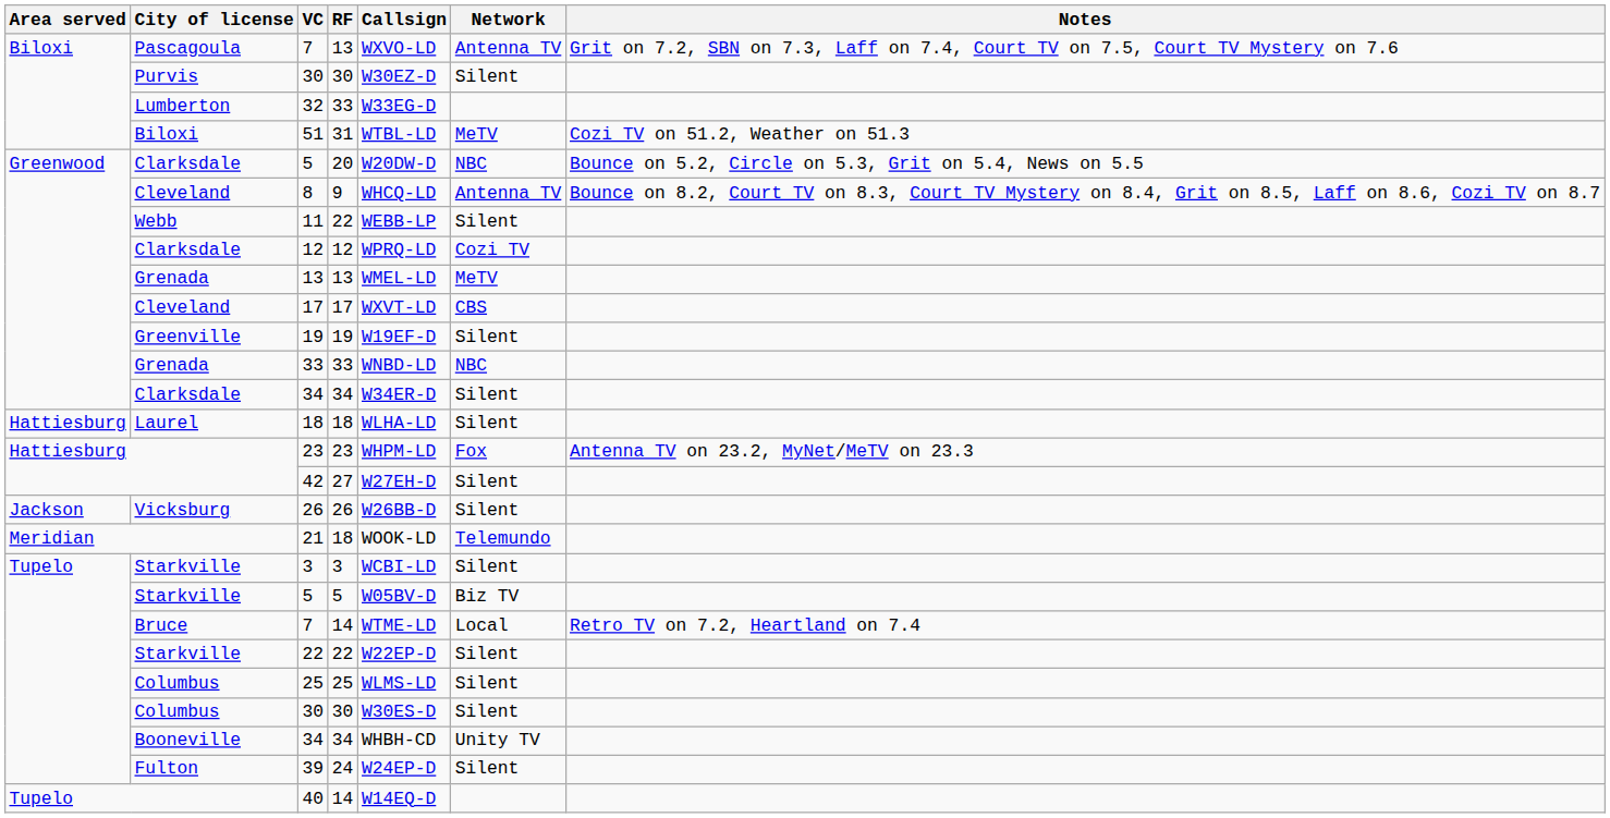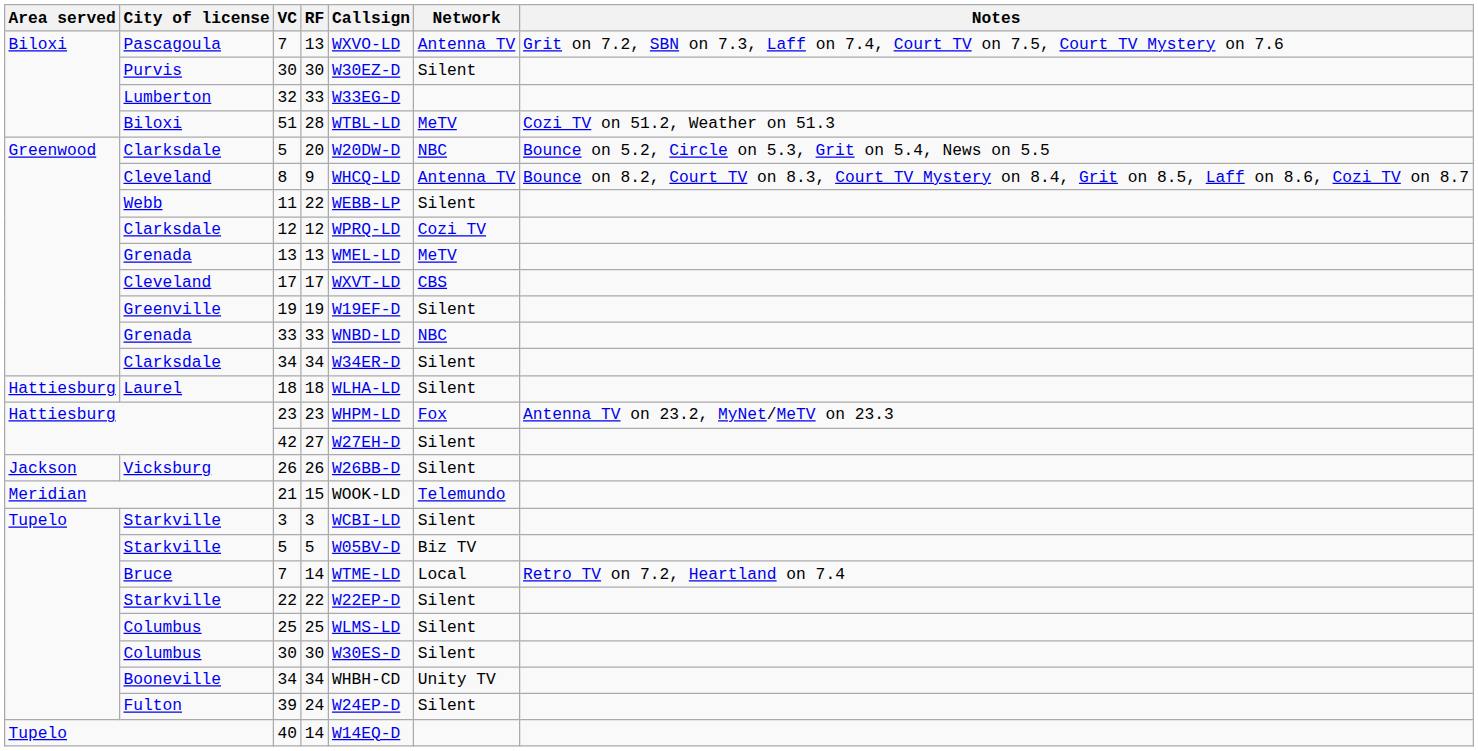 <table class="sortable wikitable" style="margin: 1em 1em 1em 0; background: #f9f9f9;">
 <tr>
 <th>Area served</th>
 <th>City of license</th>
 <th>VC</th>
 <th>RF</th>
 <th>Callsign</th>
 <th>Network</th>
 <th class="unsortable">Notes</th>
 </tr>
 <tr style="vertical-align: top; text-align: left;">
 <td rowspan="4"><a href='#'>Biloxi</a></td>
 <td><a href='#'>Pascagoula</a></td>
 <td>7</td>
 <td>13</td>
 <td><a href='#'>WXVO-LD</a></td>
 <td><a href='#'>Antenna TV</a></td>
 <td><a href='#'>Grit</a> on 7.2, <a href='#'>SBN</a> on 7.3, <a href='#'>Laff</a> on 7.4, <a href='#'>Court TV</a> on 7.5, <a href='#'>Court TV Mystery</a> on 7.6</td>
 </tr>
 <tr style="vertical-align: top; text-align: left;">
 <td><a href='#'>Purvis</a></td>
 <td>30</td>
 <td>30</td>
 <td><a href='#'>W30EZ-D</a></td>
 <td>Silent</td>
 <td></td>
 </tr>
 <tr style="vertical-align: top; text-align: left;">
 <td><a href='#'>Lumberton</a></td>
 <td>32</td>
 <td>33</td>
 <td><a href='#'>W33EG-D</a></td>
 <td></td>
 <td></td>
 </tr>
 <tr style="vertical-align: top; text-align: left;">
 <td><a href='#'>Biloxi</a></td>
 <td>51</td>
-<td>31</td>
+<td>28</td>
 <td><a href='#'>WTBL-LD</a></td>
 <td><a href='#'>MeTV</a></td>
 <td><a href='#'>Cozi TV</a> on 51.2, Weather on 51.3</td>
 </tr>
 <tr style="vertical-align: top; text-align: left;">
 <td rowspan="9"><a href='#'>Greenwood</a></td>
 <td><a href='#'>Clarksdale</a></td>
 <td>5</td>
 <td>20</td>
 <td><a href='#'>W20DW-D</a></td>
 <td><a href='#'>NBC</a></td>
 <td><a href='#'>Bounce</a> on 5.2, <a href='#'>Circle</a> on 5.3, <a href='#'>Grit</a> on 5.4, News on 5.5</td>
 </tr>
 <tr style="vertical-align: top; text-align: left;">
 <td><a href='#'>Cleveland</a></td>
 <td>8</td>
 <td>9</td>
 <td><a href='#'>WHCQ-LD</a></td>
 <td><a href='#'>Antenna TV</a></td>
 <td><a href='#'>Bounce</a> on 8.2, <a href='#'>Court TV</a> on 8.3, <a href='#'>Court TV Mystery</a> on 8.4, <a href='#'>Grit</a> on 8.5, <a href='#'>Laff</a> on 8.6, <a href='#'>Cozi TV</a> on 8.7</td>
 </tr>
 <tr style="vertical-align: top; text-align: left;">
 <td><a href='#'>Webb</a></td>
 <td>11</td>
 <td>22</td>
 <td><a href='#'>WEBB-LP</a></td>
 <td>Silent</td>
 <td></td>
 </tr>
 <tr style="vertical-align: top; text-align: left;">
 <td><a href='#'>Clarksdale</a></td>
 <td>12</td>
 <td>12</td>
 <td><a href='#'>WPRQ-LD</a></td>
 <td><a href='#'>Cozi TV</a></td>
 <td></td>
 </tr>
 <tr style="vertical-align: top; text-align: left;">
 <td><a href='#'>Grenada</a></td>
 <td>13</td>
 <td>13</td>
 <td><a href='#'>WMEL-LD</a></td>
 <td><a href='#'>MeTV</a></td>
 <td></td>
 </tr>
 <tr style="vertical-align: top; text-align: left;">
 <td><a href='#'>Cleveland</a></td>
 <td>17</td>
 <td>17</td>
 <td><a href='#'>WXVT-LD</a></td>
 <td><a href='#'>CBS</a></td>
 <td></td>
 </tr>
 <tr style="vertical-align: top; text-align: left;">
 <td><a href='#'>Greenville</a></td>
 <td>19</td>
 <td>19</td>
 <td><a href='#'>W19EF-D</a></td>
 <td>Silent</td>
 <td></td>
 </tr>
 <tr style="vertical-align: top; text-align: left;">
 <td><a href='#'>Grenada</a></td>
 <td>33</td>
 <td>33</td>
 <td><a href='#'>WNBD-LD</a></td>
 <td><a href='#'>NBC</a></td>
 <td></td>
 </tr>
 <tr style="vertical-align: top; text-align: left;">
 <td><a href='#'>Clarksdale</a></td>
 <td>34</td>
 <td>34</td>
 <td><a href='#'>W34ER-D</a></td>
 <td>Silent</td>
 <td></td>
 </tr>
 <tr style="vertical-align: top; text-align: left;">
 <td><a href='#'>Hattiesburg</a></td>
 <td><a href='#'>Laurel</a></td>
 <td>18</td>
 <td>18</td>
 <td><a href='#'>WLHA-LD</a></td>
 <td>Silent</td>
 <td></td>
 </tr>
 <tr style="vertical-align: top; text-align: left;">
 <td colspan="2" rowspan="2"><a href='#'>Hattiesburg</a></td>
 <td>23</td>
 <td>23</td>
 <td><a href='#'>WHPM-LD</a></td>
 <td><a href='#'>Fox</a></td>
 <td><a href='#'>Antenna TV</a> on 23.2, <a href='#'>MyNet</a>/<a href='#'>MeTV</a> on 23.3</td>
 </tr>
 <tr style="vertical-align: top; text-align: left;">
 <td>42</td>
 <td>27</td>
 <td><a href='#'>W27EH-D</a></td>
 <td>Silent</td>
 <td></td>
 </tr>
 <tr style="vertical-align: top; text-align: left;">
 <td><a href='#'>Jackson</a></td>
 <td><a href='#'>Vicksburg</a></td>
 <td>26</td>
 <td>26</td>
 <td><a href='#'>W26BB-D</a></td>
 <td>Silent</td>
 <td></td>
 </tr>
 <tr style="vertical-align: top; text-align: left;">
 <td colspan="2" rowspan="1"><a href='#'>Meridian</a></td>
 <td>21</td>
-<td>18</td>
+<td>15</td>
 <td>WOOK-LD</td>
 <td><a href='#'>Telemundo</a></td>
 <td></td>
 </tr>
 <tr style="vertical-align: top; text-align: left;">
 <td rowspan="8"><a href='#'>Tupelo</a></td>
 <td><a href='#'>Starkville</a></td>
 <td>3</td>
 <td>3</td>
 <td><a href='#'>WCBI-LD</a></td>
 <td>Silent</td>
 <td></td>
 </tr>
 <tr style="vertical-align: top; text-align: left;">
 <td><a href='#'>Starkville</a></td>
 <td>5</td>
 <td>5</td>
 <td><a href='#'>W05BV-D</a></td>
 <td>Biz TV</td>
 <td></td>
 </tr>
 <tr style="vertical-align: top; text-align: left;">
 <td><a href='#'>Bruce</a></td>
 <td>7</td>
 <td>14</td>
 <td><a href='#'>WTME-LD</a></td>
 <td>Local</td>
 <td><a href='#'>Retro TV</a> on 7.2, <a href='#'>Heartland</a> on 7.4</td>
 </tr>
 <tr style="vertical-align: top; text-align: left;">
 <td><a href='#'>Starkville</a></td>
 <td>22</td>
 <td>22</td>
 <td><a href='#'>W22EP-D</a></td>
 <td>Silent</td>
 <td></td>
 </tr>
 <tr style="vertical-align: top; text-align: left;">
 <td><a href='#'>Columbus</a></td>
 <td>25</td>
 <td>25</td>
 <td><a href='#'>WLMS-LD</a></td>
 <td>Silent</td>
 <td></td>
 </tr>
 <tr style="vertical-align: top; text-align: left;">
 <td><a href='#'>Columbus</a></td>
 <td>30</td>
 <td>30</td>
 <td><a href='#'>W30ES-D</a></td>
 <td>Silent</td>
 <td></td>
 </tr>
 <tr style="vertical-align: top; text-align: left;">
 <td><a href='#'>Booneville</a></td>
 <td>34</td>
 <td>34</td>
 <td>WHBH-CD</td>
 <td>Unity TV</td>
 <td></td>
 </tr>
 <tr style="vertical-align: top; text-align: left;">
 <td><a href='#'>Fulton</a></td>
 <td>39</td>
 <td>24</td>
 <td><a href='#'>W24EP-D</a></td>
 <td>Silent</td>
 <td></td>
 </tr>
 <tr style="vertical-align: top; text-align: left;">
 <td colspan="2" rowspan="1"><a href='#'>Tupelo</a></td>
 <td>40</td>
 <td>14</td>
 <td><a href='#'>W14EQ-D</a></td>
 <td></td>
 <td></td>
 </tr>
 </table>
